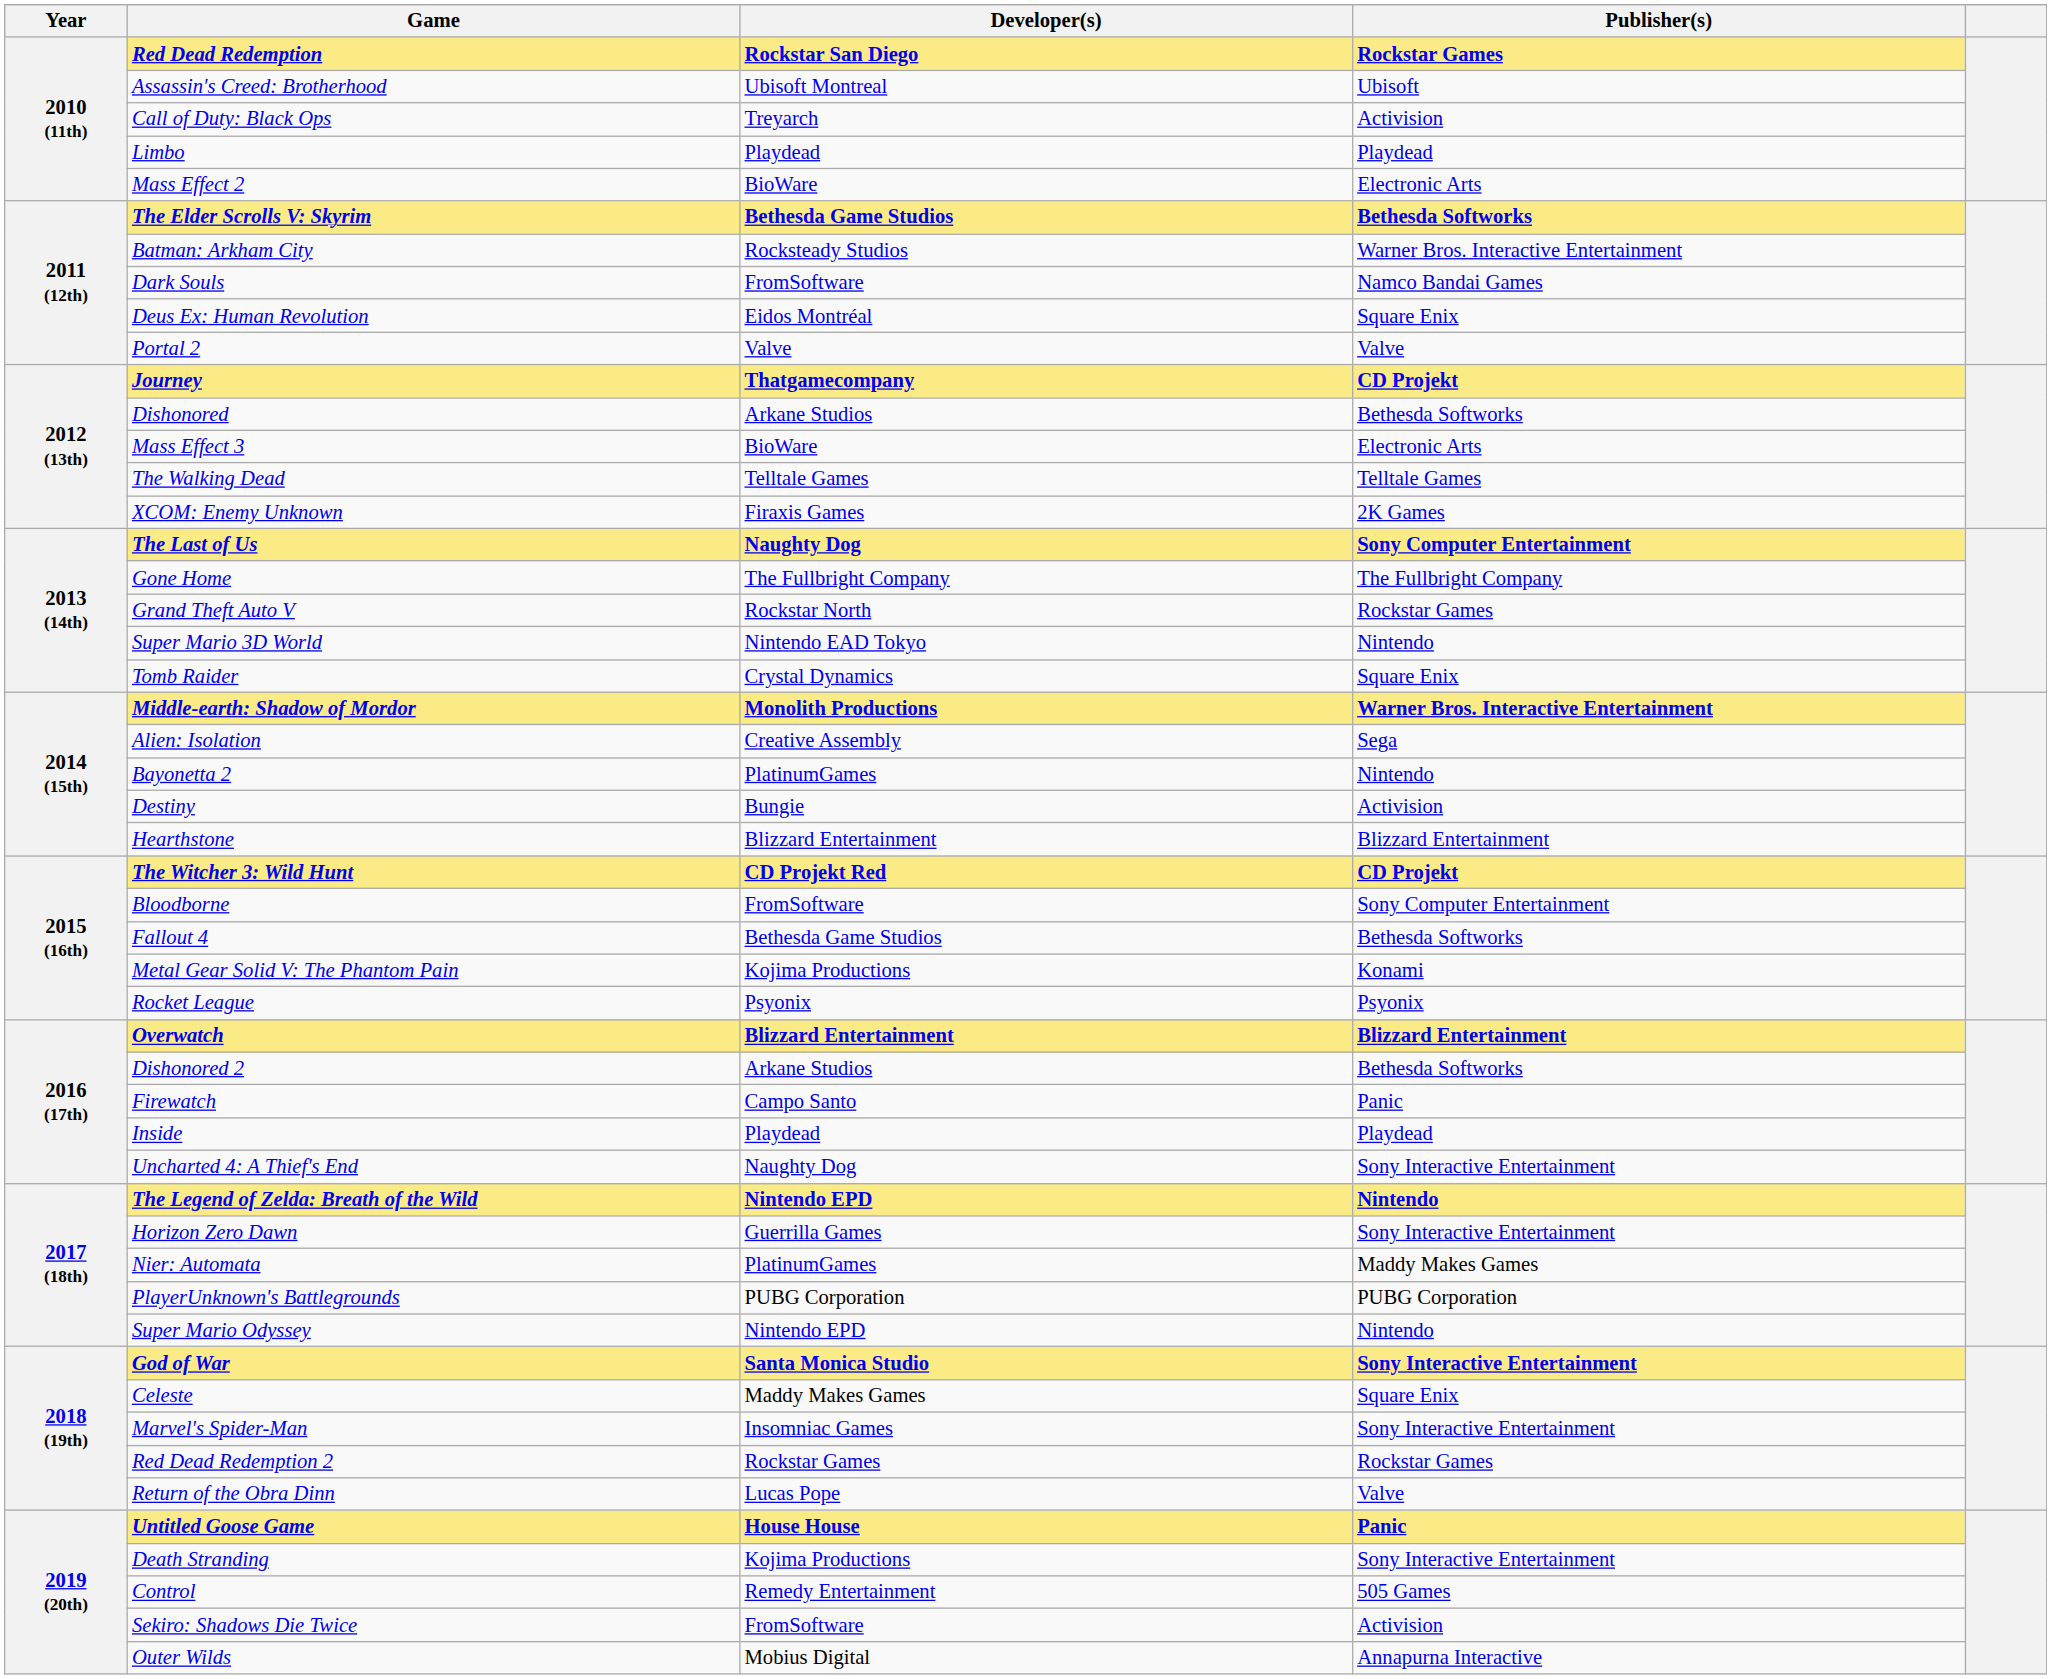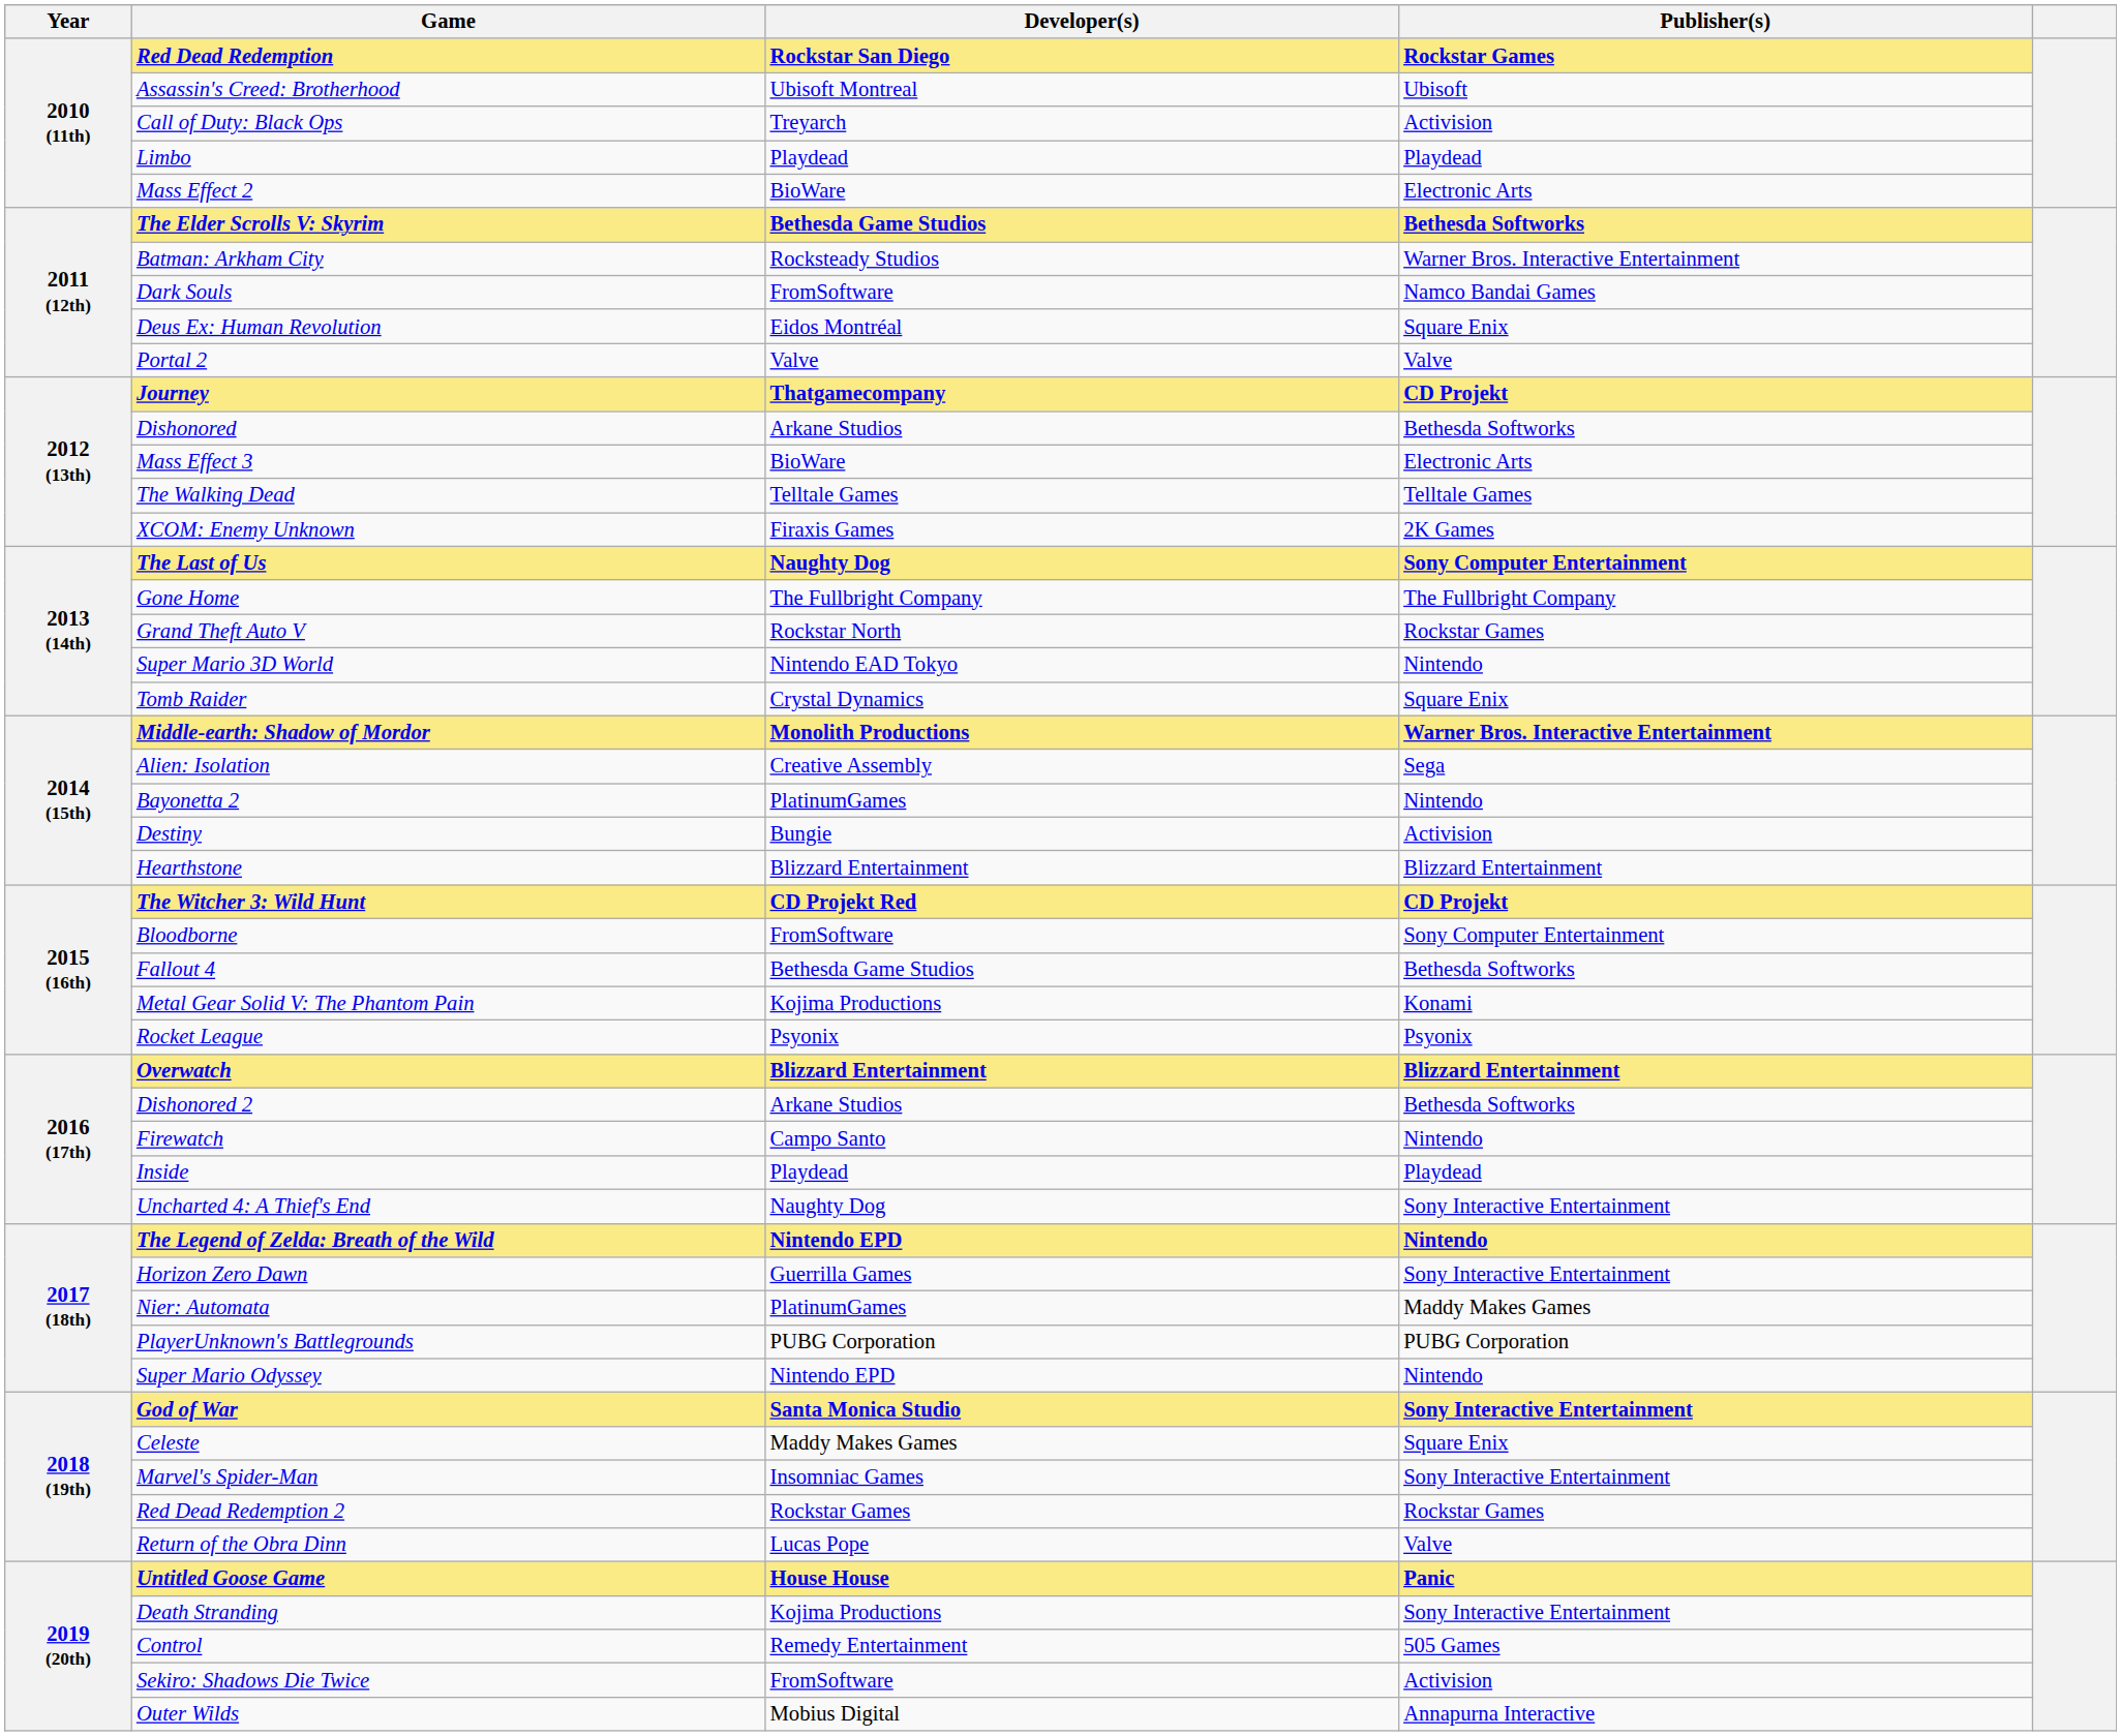 <table class="wikitable sortable" style="width:100%;">
 <tr style="background:#bebebe">
 <th scope="col" style="width:6%;">Year</th>
 <th scope="col" style="width:30%;">Game</th>
 <th scope="col" style="width:30%;">Developer(s)</th>
 <th scope="col" style="width:30%;">Publisher(s)</th>
 <th scope="col" style="width:4%;" class="unsortable"></th>
 </tr>
 <tr>
 <th scope="row" rowspan=5 style="text-align;center;">2010<br><small>(11th)</small></th>
 <td style="background:#FAEB86"><strong><em><a href='#'>Red Dead Redemption</a></em></strong></td>
 <td style="background:#FAEB86"><strong><a href='#'>Rockstar San Diego</a></strong></td>
 <td style="background:#FAEB86"><strong><a href='#'>Rockstar Games</a></strong></td>
 <th scope="row" rowspan=5 style="text-align;center;"></th>
 </tr>
 <tr>
 <td><em><a href='#'>Assassin's Creed: Brotherhood</a></em></td>
 <td><a href='#'>Ubisoft Montreal</a></td>
 <td><a href='#'>Ubisoft</a></td>
 </tr>
 <tr>
 <td><em><a href='#'>Call of Duty: Black Ops</a></em></td>
 <td><a href='#'>Treyarch</a></td>
 <td><a href='#'>Activision</a></td>
 </tr>
 <tr>
 <td><em><a href='#'>Limbo</a></em></td>
 <td><a href='#'>Playdead</a></td>
 <td><a href='#'>Playdead</a></td>
 </tr>
 <tr>
 <td><em><a href='#'>Mass Effect 2</a></em></td>
 <td><a href='#'>BioWare</a></td>
 <td><a href='#'>Electronic Arts</a></td>
 </tr>
 <tr>
 <th scope="row" rowspan=5 style="text-align;center;">2011<br><small>(12th)</small></th>
 <td style="background:#FAEB86"><strong><em><a href='#'>The Elder Scrolls V: Skyrim</a></em></strong></td>
 <td style="background:#FAEB86"><strong><a href='#'>Bethesda Game Studios</a></strong></td>
 <td style="background:#FAEB86"><strong><a href='#'>Bethesda Softworks</a></strong></td>
 <th scope="row" rowspan=5 style="text-align;center;"></th>
 </tr>
 <tr>
 <td><em><a href='#'>Batman: Arkham City</a></em></td>
 <td><a href='#'>Rocksteady Studios</a></td>
 <td><a href='#'>Warner Bros. Interactive Entertainment</a></td>
 </tr>
 <tr>
 <td><em><a href='#'>Dark Souls</a></em></td>
 <td><a href='#'>FromSoftware</a></td>
 <td><a href='#'>Namco Bandai Games</a></td>
 </tr>
 <tr>
 <td><em><a href='#'>Deus Ex: Human Revolution</a></em></td>
 <td><a href='#'>Eidos Montréal</a></td>
 <td><a href='#'>Square Enix</a></td>
 </tr>
 <tr>
 <td><em><a href='#'>Portal 2</a></em></td>
 <td><a href='#'>Valve</a></td>
 <td><a href='#'>Valve</a></td>
 </tr>
 <tr>
 <th scope="row" rowspan=5 style="text-align;center;">2012<br><small>(13th)</small></th>
 <td style="background:#FAEB86"><strong><em><a href='#'>Journey</a></em></strong></td>
 <td style="background:#FAEB86"><strong><a href='#'>Thatgamecompany</a></strong></td>
 <td style="background:#FAEB86"><strong><a href='#'>CD Projekt</a></strong></td>
 <th scope="row" rowspan=5 style="text-align;center;"></th>
 </tr>
 <tr>
 <td><em><a href='#'>Dishonored</a></em></td>
 <td><a href='#'>Arkane Studios</a></td>
 <td><a href='#'>Bethesda Softworks</a></td>
 </tr>
 <tr>
 <td><em><a href='#'>Mass Effect 3</a></em></td>
 <td><a href='#'>BioWare</a></td>
 <td><a href='#'>Electronic Arts</a></td>
 </tr>
 <tr>
 <td><em><a href='#'>The Walking Dead</a></em></td>
 <td><a href='#'>Telltale Games</a></td>
 <td><a href='#'>Telltale Games</a></td>
 </tr>
 <tr>
 <td><em><a href='#'>XCOM: Enemy Unknown</a></em></td>
 <td><a href='#'>Firaxis Games</a></td>
 <td><a href='#'>2K Games</a></td>
 </tr>
 <tr>
 <th scope="row" rowspan=5 style="text-align;center;">2013<br><small>(14th)</small></th>
 <td style="background:#FAEB86"><strong><em><a href='#'>The Last of Us</a></em></strong></td>
 <td style="background:#FAEB86"><strong><a href='#'>Naughty Dog</a></strong></td>
 <td style="background:#FAEB86"><strong><a href='#'>Sony Computer Entertainment</a></strong></td>
 <th scope="row" rowspan=5 style="text-align;center;"></th>
 </tr>
 <tr>
 <td><em><a href='#'>Gone Home</a></em></td>
 <td><a href='#'>The Fullbright Company</a></td>
 <td><a href='#'>The Fullbright Company</a></td>
 </tr>
 <tr>
 <td><em><a href='#'>Grand Theft Auto V</a></em></td>
 <td><a href='#'>Rockstar North</a></td>
 <td><a href='#'>Rockstar Games</a></td>
 </tr>
 <tr>
 <td><em><a href='#'>Super Mario 3D World</a></em></td>
 <td><a href='#'>Nintendo EAD Tokyo</a></td>
 <td><a href='#'>Nintendo</a></td>
 </tr>
 <tr>
 <td><em><a href='#'>Tomb Raider</a></em></td>
 <td><a href='#'>Crystal Dynamics</a></td>
 <td><a href='#'>Square Enix</a></td>
 </tr>
 <tr>
 <th scope="row" rowspan=5 style="text-align;center;">2014<br><small>(15th)</small></th>
 <td style="background:#FAEB86"><strong><em><a href='#'>Middle-earth: Shadow of Mordor</a></em></strong></td>
 <td style="background:#FAEB86"><strong><a href='#'>Monolith Productions</a></strong></td>
 <td style="background:#FAEB86"><strong><a href='#'>Warner Bros. Interactive Entertainment</a></strong></td>
 <th scope="row" rowspan=5 style="text-align;center;"></th>
 </tr>
 <tr>
 <td><em><a href='#'>Alien: Isolation</a></em></td>
 <td><a href='#'>Creative Assembly</a></td>
 <td><a href='#'>Sega</a></td>
 </tr>
 <tr>
 <td><em><a href='#'>Bayonetta 2</a></em></td>
 <td><a href='#'>PlatinumGames</a></td>
 <td><a href='#'>Nintendo</a></td>
 </tr>
 <tr>
 <td><em><a href='#'>Destiny</a></em></td>
 <td><a href='#'>Bungie</a></td>
 <td><a href='#'>Activision</a></td>
 </tr>
 <tr>
 <td><em><a href='#'>Hearthstone</a></em></td>
 <td><a href='#'>Blizzard Entertainment</a></td>
 <td><a href='#'>Blizzard Entertainment</a></td>
 </tr>
 <tr>
 <th scope="row" rowspan=5 style="text-align;center;">2015<br><small>(16th)</small></th>
 <td style="background:#FAEB86"><strong><em><a href='#'>The Witcher 3: Wild Hunt</a></em></strong></td>
 <td style="background:#FAEB86"><strong><a href='#'>CD Projekt Red</a></strong></td>
 <td style="background:#FAEB86"><strong><a href='#'>CD Projekt</a></strong></td>
 <th scope="row" rowspan=5 style="text-align;center;"></th>
 </tr>
 <tr>
 <td><em><a href='#'>Bloodborne</a></em></td>
 <td><a href='#'>FromSoftware</a></td>
 <td><a href='#'>Sony Computer Entertainment</a></td>
 </tr>
 <tr>
 <td><em><a href='#'>Fallout 4</a></em></td>
 <td><a href='#'>Bethesda Game Studios</a></td>
 <td><a href='#'>Bethesda Softworks</a></td>
 </tr>
 <tr>
 <td><em><a href='#'>Metal Gear Solid V: The Phantom Pain</a></em></td>
 <td><a href='#'>Kojima Productions</a></td>
 <td><a href='#'>Konami</a></td>
 </tr>
 <tr>
 <td><em><a href='#'>Rocket League</a></em></td>
 <td><a href='#'>Psyonix</a></td>
 <td><a href='#'>Psyonix</a></td>
 </tr>
 <tr>
 <th scope="row" rowspan=5 style="text-align;center;">2016<br><small>(17th)</small></th>
 <td style="background:#FAEB86"><strong><em><a href='#'>Overwatch</a></em></strong></td>
 <td style="background:#FAEB86"><strong><a href='#'>Blizzard Entertainment</a></strong></td>
 <td style="background:#FAEB86"><strong><a href='#'>Blizzard Entertainment</a></strong></td>
 <th scope="row" rowspan=5 style="text-align;center;"></th>
 </tr>
 <tr>
 <td><em><a href='#'>Dishonored 2</a></em></td>
 <td><a href='#'>Arkane Studios</a></td>
 <td><a href='#'>Bethesda Softworks</a></td>
 </tr>
 <tr>
 <td><em><a href='#'>Firewatch</a></em></td>
 <td><a href='#'>Campo Santo</a></td>
-<td><a href='#'>Panic</a></td>
+<td><a href='#'>Nintendo</a></td>
 </tr>
 <tr>
 <td><em><a href='#'>Inside</a></em></td>
 <td><a href='#'>Playdead</a></td>
 <td><a href='#'>Playdead</a></td>
 </tr>
 <tr>
 <td><em><a href='#'>Uncharted 4: A Thief's End</a></em></td>
 <td><a href='#'>Naughty Dog</a></td>
 <td><a href='#'>Sony Interactive Entertainment</a></td>
 </tr>
 <tr>
 <th scope="row" rowspan=5 style="text-align;center;"><a href='#'>2017</a><br><small>(18th)</small></th>
 <td style="background:#FAEB86"><strong><em><a href='#'>The Legend of Zelda: Breath of the Wild</a></em></strong></td>
 <td style="background:#FAEB86"><strong><a href='#'>Nintendo EPD</a></strong></td>
 <td style="background:#FAEB86"><strong><a href='#'>Nintendo</a></strong></td>
 <th scope="row" rowspan=5 style="text-align;center;"></th>
 </tr>
 <tr>
 <td><em><a href='#'>Horizon Zero Dawn</a></em></td>
 <td><a href='#'>Guerrilla Games</a></td>
 <td><a href='#'>Sony Interactive Entertainment</a></td>
 </tr>
 <tr>
 <td><em><a href='#'>Nier: Automata</a></em></td>
 <td><a href='#'>PlatinumGames</a></td>
 <td>Maddy Makes Games</td>
 </tr>
 <tr>
 <td><em><a href='#'>PlayerUnknown's Battlegrounds</a></em></td>
 <td>PUBG Corporation</td>
 <td>PUBG Corporation</td>
 </tr>
 <tr>
 <td><em><a href='#'>Super Mario Odyssey</a></em></td>
 <td><a href='#'>Nintendo EPD</a></td>
 <td><a href='#'>Nintendo</a></td>
 </tr>
 <tr>
 <th scope="row" rowspan=5 style="text-align;center;"><a href='#'>2018</a><br><small>(19th)</small></th>
 <td style="background:#FAEB86"><strong><em><a href='#'>God of War</a></em></strong></td>
 <td style="background:#FAEB86"><strong><a href='#'>Santa Monica Studio</a></strong></td>
 <td style="background:#FAEB86"><strong><a href='#'>Sony Interactive Entertainment</a></strong></td>
 <th scope="row" rowspan=5 style="text-align;center;"></th>
 </tr>
 <tr>
 <td><em><a href='#'>Celeste</a></em></td>
 <td>Maddy Makes Games</td>
 <td><a href='#'>Square Enix</a></td>
 </tr>
 <tr>
 <td><em><a href='#'>Marvel's Spider-Man</a></em></td>
 <td><a href='#'>Insomniac Games</a></td>
 <td><a href='#'>Sony Interactive Entertainment</a></td>
 </tr>
 <tr>
 <td><em><a href='#'>Red Dead Redemption 2</a></em></td>
 <td><a href='#'>Rockstar Games</a></td>
 <td><a href='#'>Rockstar Games</a></td>
 </tr>
 <tr>
 <td><em><a href='#'>Return of the Obra Dinn</a></em></td>
 <td><a href='#'>Lucas Pope</a></td>
 <td><a href='#'>Valve</a></td>
 </tr>
 <tr>
 <th scope="row" rowspan=5 style="text-align;center;"><a href='#'>2019</a><br><small>(20th)</small></th>
 <td style="background:#FAEB86"><strong><em><a href='#'>Untitled Goose Game</a></em></strong></td>
 <td style="background:#FAEB86"><strong><a href='#'>House House</a></strong></td>
 <td style="background:#FAEB86"><strong><a href='#'>Panic</a></strong></td>
 <th scope="row" rowspan=5 style="text-align;center;"></th>
 </tr>
 <tr>
 <td><em><a href='#'>Death Stranding</a></em></td>
 <td><a href='#'>Kojima Productions</a></td>
 <td><a href='#'>Sony Interactive Entertainment</a></td>
 </tr>
 <tr>
 <td><em><a href='#'>Control</a></em></td>
 <td><a href='#'>Remedy Entertainment</a></td>
 <td><a href='#'>505 Games</a></td>
 </tr>
 <tr>
 <td><em><a href='#'>Sekiro: Shadows Die Twice</a></em></td>
 <td><a href='#'>FromSoftware</a></td>
 <td><a href='#'>Activision</a></td>
 </tr>
 <tr>
 <td><em><a href='#'>Outer Wilds</a></em></td>
 <td>Mobius Digital</td>
 <td><a href='#'>Annapurna Interactive</a></td>
 </tr>
 </table>
